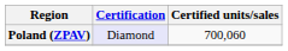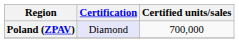 <table class="wikitable sortable plainrowheaders" style="text-align:center">
 <tr>
 <th scope="col">Region</th>
 <th scope="col"><a href='#'>Certification</a></th>
 <th scope="col">Certified units/sales</th>
 </tr>
 <tr>
 <th scope="row">Poland (<a href='#'>ZPAV</a>)</th>
 <td style="background: lavender;">Diamond</td>
-<td>700,060</td>
+<td>700,000</td>
 </tr>
 <tr>
 </tr>
 </table>
